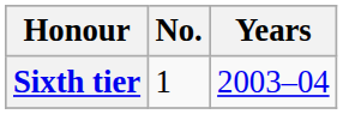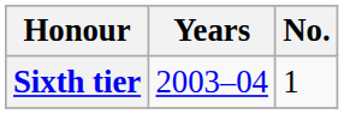 <table class="wikitable plainrowheaders">
 <tr>
 <th scope=col>Honour</th>
+<th scope=col>Years</th>
 <th scope=col>No.</th>
-<th scope=col>Years</th>
 </tr>
 <tr>
 <th scope=row><a href='#'>Sixth tier</a></th>
+<td><a href='#'>2003–04</a></td>
 <td>1</td>
-<td><a href='#'>2003–04</a></td>
 </tr>
 </table>
